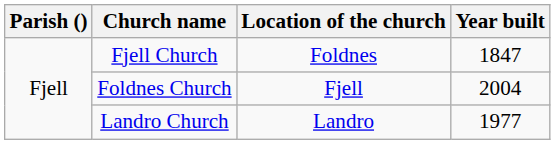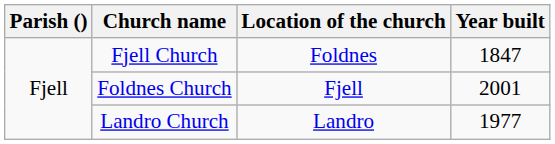 <table class="wikitable" style="text-align:center">
 <tr>
 <th>Parish ()</th>
 <th>Church name</th>
 <th>Location of the church</th>
 <th>Year built</th>
 </tr>
 <tr>
 <td rowspan="3">Fjell</td>
 <td><a href='#'>Fjell Church</a></td>
 <td><a href='#'>Foldnes</a></td>
 <td>1847</td>
 </tr>
 <tr>
 <td><a href='#'>Foldnes Church</a></td>
 <td><a href='#'>Fjell</a></td>
-<td>2004</td>
+<td>2001</td>
 </tr>
 <tr>
 <td><a href='#'>Landro Church</a></td>
 <td><a href='#'>Landro</a></td>
 <td>1977</td>
 </tr>
 </table>
